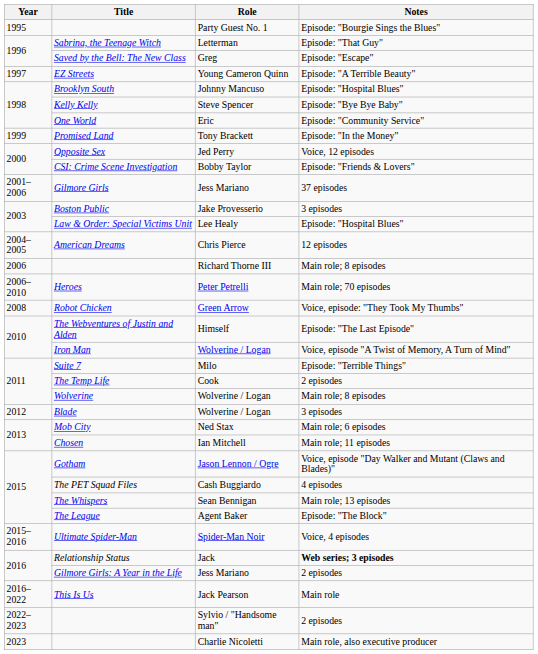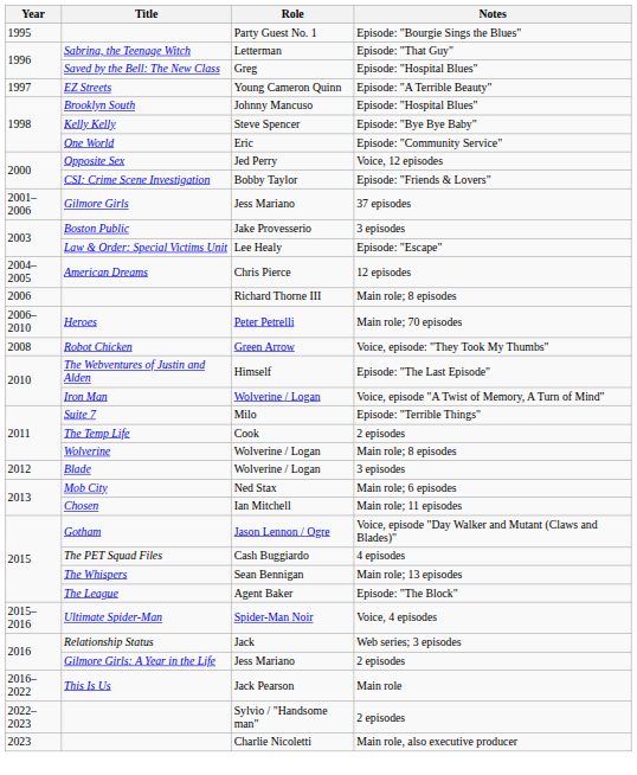 <table class="wikitable sortable">
 <tr>
 <th>Year</th>
 <th>Title</th>
 <th>Role</th>
 <th class="unsortable">Notes</th>
 </tr>
 <tr>
 <td>1995</td>
 <td><em></em></td>
 <td>Party Guest No. 1</td>
 <td>Episode: "Bourgie Sings the Blues"</td>
 </tr>
 <tr>
 <td rowspan=2>1996</td>
 <td><em><a href='#'>Sabrina, the Teenage Witch</a></em></td>
 <td>Letterman</td>
 <td>Episode: "That Guy"</td>
 </tr>
 <tr>
 <td><em><a href='#'>Saved by the Bell: The New Class</a></em></td>
 <td>Greg</td>
-<td>Episode: "Escape"</td>
+<td>Episode: "Hospital Blues"</td>
 </tr>
 <tr>
 <td>1997</td>
 <td><em><a href='#'>EZ Streets</a></em></td>
 <td>Young Cameron Quinn</td>
 <td>Episode: "A Terrible Beauty"</td>
 </tr>
 <tr>
 <td rowspan=3>1998</td>
 <td><em><a href='#'>Brooklyn South</a></em></td>
 <td>Johnny Mancuso</td>
 <td>Episode: "Hospital Blues"</td>
 </tr>
 <tr>
 <td><em><a href='#'>Kelly Kelly</a></em></td>
 <td>Steve Spencer</td>
 <td>Episode: "Bye Bye Baby"</td>
 </tr>
 <tr>
 <td><em><a href='#'>One World</a></em></td>
 <td>Eric</td>
 <td>Episode: "Community Service"</td>
-</tr>
-<tr>
-<td>1999</td>
-<td><em><a href='#'>Promised Land</a></em></td>
-<td>Tony Brackett</td>
-<td>Episode: "In the Money"</td>
 </tr>
 <tr>
 <td rowspan=2>2000</td>
 <td><em><a href='#'>Opposite Sex</a></em></td>
 <td>Jed Perry</td>
 <td>Voice, 12 episodes</td>
 </tr>
 <tr>
 <td><em><a href='#'>CSI: Crime Scene Investigation</a></em></td>
 <td>Bobby Taylor</td>
 <td>Episode: "Friends & Lovers"</td>
 </tr>
 <tr>
 <td>2001–2006</td>
 <td><em><a href='#'>Gilmore Girls</a></em></td>
 <td>Jess Mariano</td>
 <td>37 episodes</td>
 </tr>
 <tr>
 <td rowspan=2>2003</td>
 <td><em><a href='#'>Boston Public</a></em></td>
 <td>Jake Provesserio</td>
 <td>3 episodes</td>
 </tr>
 <tr>
 <td><em><a href='#'>Law & Order: Special Victims Unit</a></em></td>
 <td>Lee Healy</td>
-<td>Episode: "Hospital Blues"</td>
+<td>Episode: "Escape"</td>
 </tr>
 <tr>
 <td>2004–2005</td>
 <td><em><a href='#'>American Dreams</a></em></td>
 <td>Chris Pierce</td>
 <td>12 episodes</td>
 </tr>
 <tr>
 <td>2006</td>
 <td><em></em></td>
 <td>Richard Thorne III</td>
 <td>Main role; 8 episodes</td>
 </tr>
 <tr>
 <td>2006–2010</td>
 <td><em><a href='#'>Heroes</a></em></td>
 <td><a href='#'>Peter Petrelli</a></td>
 <td>Main role; 70 episodes</td>
 </tr>
 <tr>
 <td>2008</td>
 <td><em><a href='#'>Robot Chicken</a></em></td>
 <td><a href='#'>Green Arrow</a></td>
 <td>Voice, episode: "They Took My Thumbs"</td>
 </tr>
 <tr>
 <td rowspan=2>2010</td>
 <td><em><a href='#'>The Webventures of Justin and Alden</a></em></td>
 <td>Himself</td>
 <td>Episode: "The Last Episode"</td>
 </tr>
 <tr>
 <td><em><a href='#'>Iron Man</a></em></td>
 <td><a href='#'>Wolverine / Logan</a></td>
 <td>Voice, episode "A Twist of Memory, A Turn of Mind"</td>
 </tr>
 <tr>
 <td rowspan=3>2011</td>
 <td><em><a href='#'>Suite 7</a></em></td>
 <td>Milo</td>
 <td>Episode: "Terrible Things"</td>
 </tr>
 <tr>
 <td><em><a href='#'>The Temp Life</a></em></td>
 <td>Cook</td>
 <td>2 episodes</td>
 </tr>
 <tr>
 <td><em><a href='#'>Wolverine</a></em></td>
 <td>Wolverine / Logan</td>
 <td>Main role; 8 episodes</td>
 </tr>
 <tr>
 <td>2012</td>
 <td><em><a href='#'>Blade</a></em></td>
 <td>Wolverine / Logan</td>
 <td>3 episodes</td>
 </tr>
 <tr>
 <td rowspan=2>2013</td>
 <td><em><a href='#'>Mob City</a></em></td>
 <td>Ned Stax</td>
 <td>Main role; 6 episodes</td>
 </tr>
 <tr>
 <td><em><a href='#'>Chosen</a></em></td>
 <td>Ian Mitchell</td>
 <td>Main role; 11 episodes</td>
 </tr>
 <tr>
 <td rowspan=4>2015</td>
 <td><em><a href='#'>Gotham</a></em></td>
 <td><a href='#'>Jason Lennon / Ogre</a></td>
 <td>Voice, episode "Day Walker and Mutant (Claws and Blades)"</td>
 </tr>
 <tr>
 <td><em>The PET Squad Files</em></td>
 <td>Cash Buggiardo</td>
 <td>4 episodes</td>
 </tr>
 <tr>
 <td><em><a href='#'>The Whispers</a></em></td>
 <td>Sean Bennigan</td>
 <td>Main role; 13 episodes</td>
 </tr>
 <tr>
 <td><em><a href='#'>The League</a></em></td>
 <td>Agent Baker</td>
 <td>Episode: "The Block"</td>
 </tr>
 <tr>
 <td>2015–2016</td>
 <td><em><a href='#'>Ultimate Spider-Man</a></em></td>
 <td><a href='#'>Spider-Man Noir</a></td>
 <td>Voice, 4 episodes</td>
 </tr>
 <tr>
 <td rowspan=2>2016</td>
 <td><em>Relationship Status</em></td>
 <td>Jack</td>
-<td><strong>Web series; 3 episodes</strong></td>
+<td>Web series; 3 episodes</td>
 </tr>
 <tr>
 <td><em><a href='#'>Gilmore Girls: A Year in the Life</a></em></td>
 <td>Jess Mariano</td>
 <td>2 episodes</td>
 </tr>
 <tr>
 <td>2016–2022</td>
 <td><em><a href='#'>This Is Us</a></em></td>
 <td>Jack Pearson</td>
 <td>Main role</td>
 </tr>
 <tr>
 <td>2022–2023</td>
 <td><em></em></td>
 <td>Sylvio / "Handsome man"</td>
 <td>2 episodes</td>
 </tr>
 <tr>
 <td>2023</td>
 <td><em></em></td>
 <td>Charlie Nicoletti</td>
 <td>Main role, also executive producer</td>
 </tr>
 </table>
